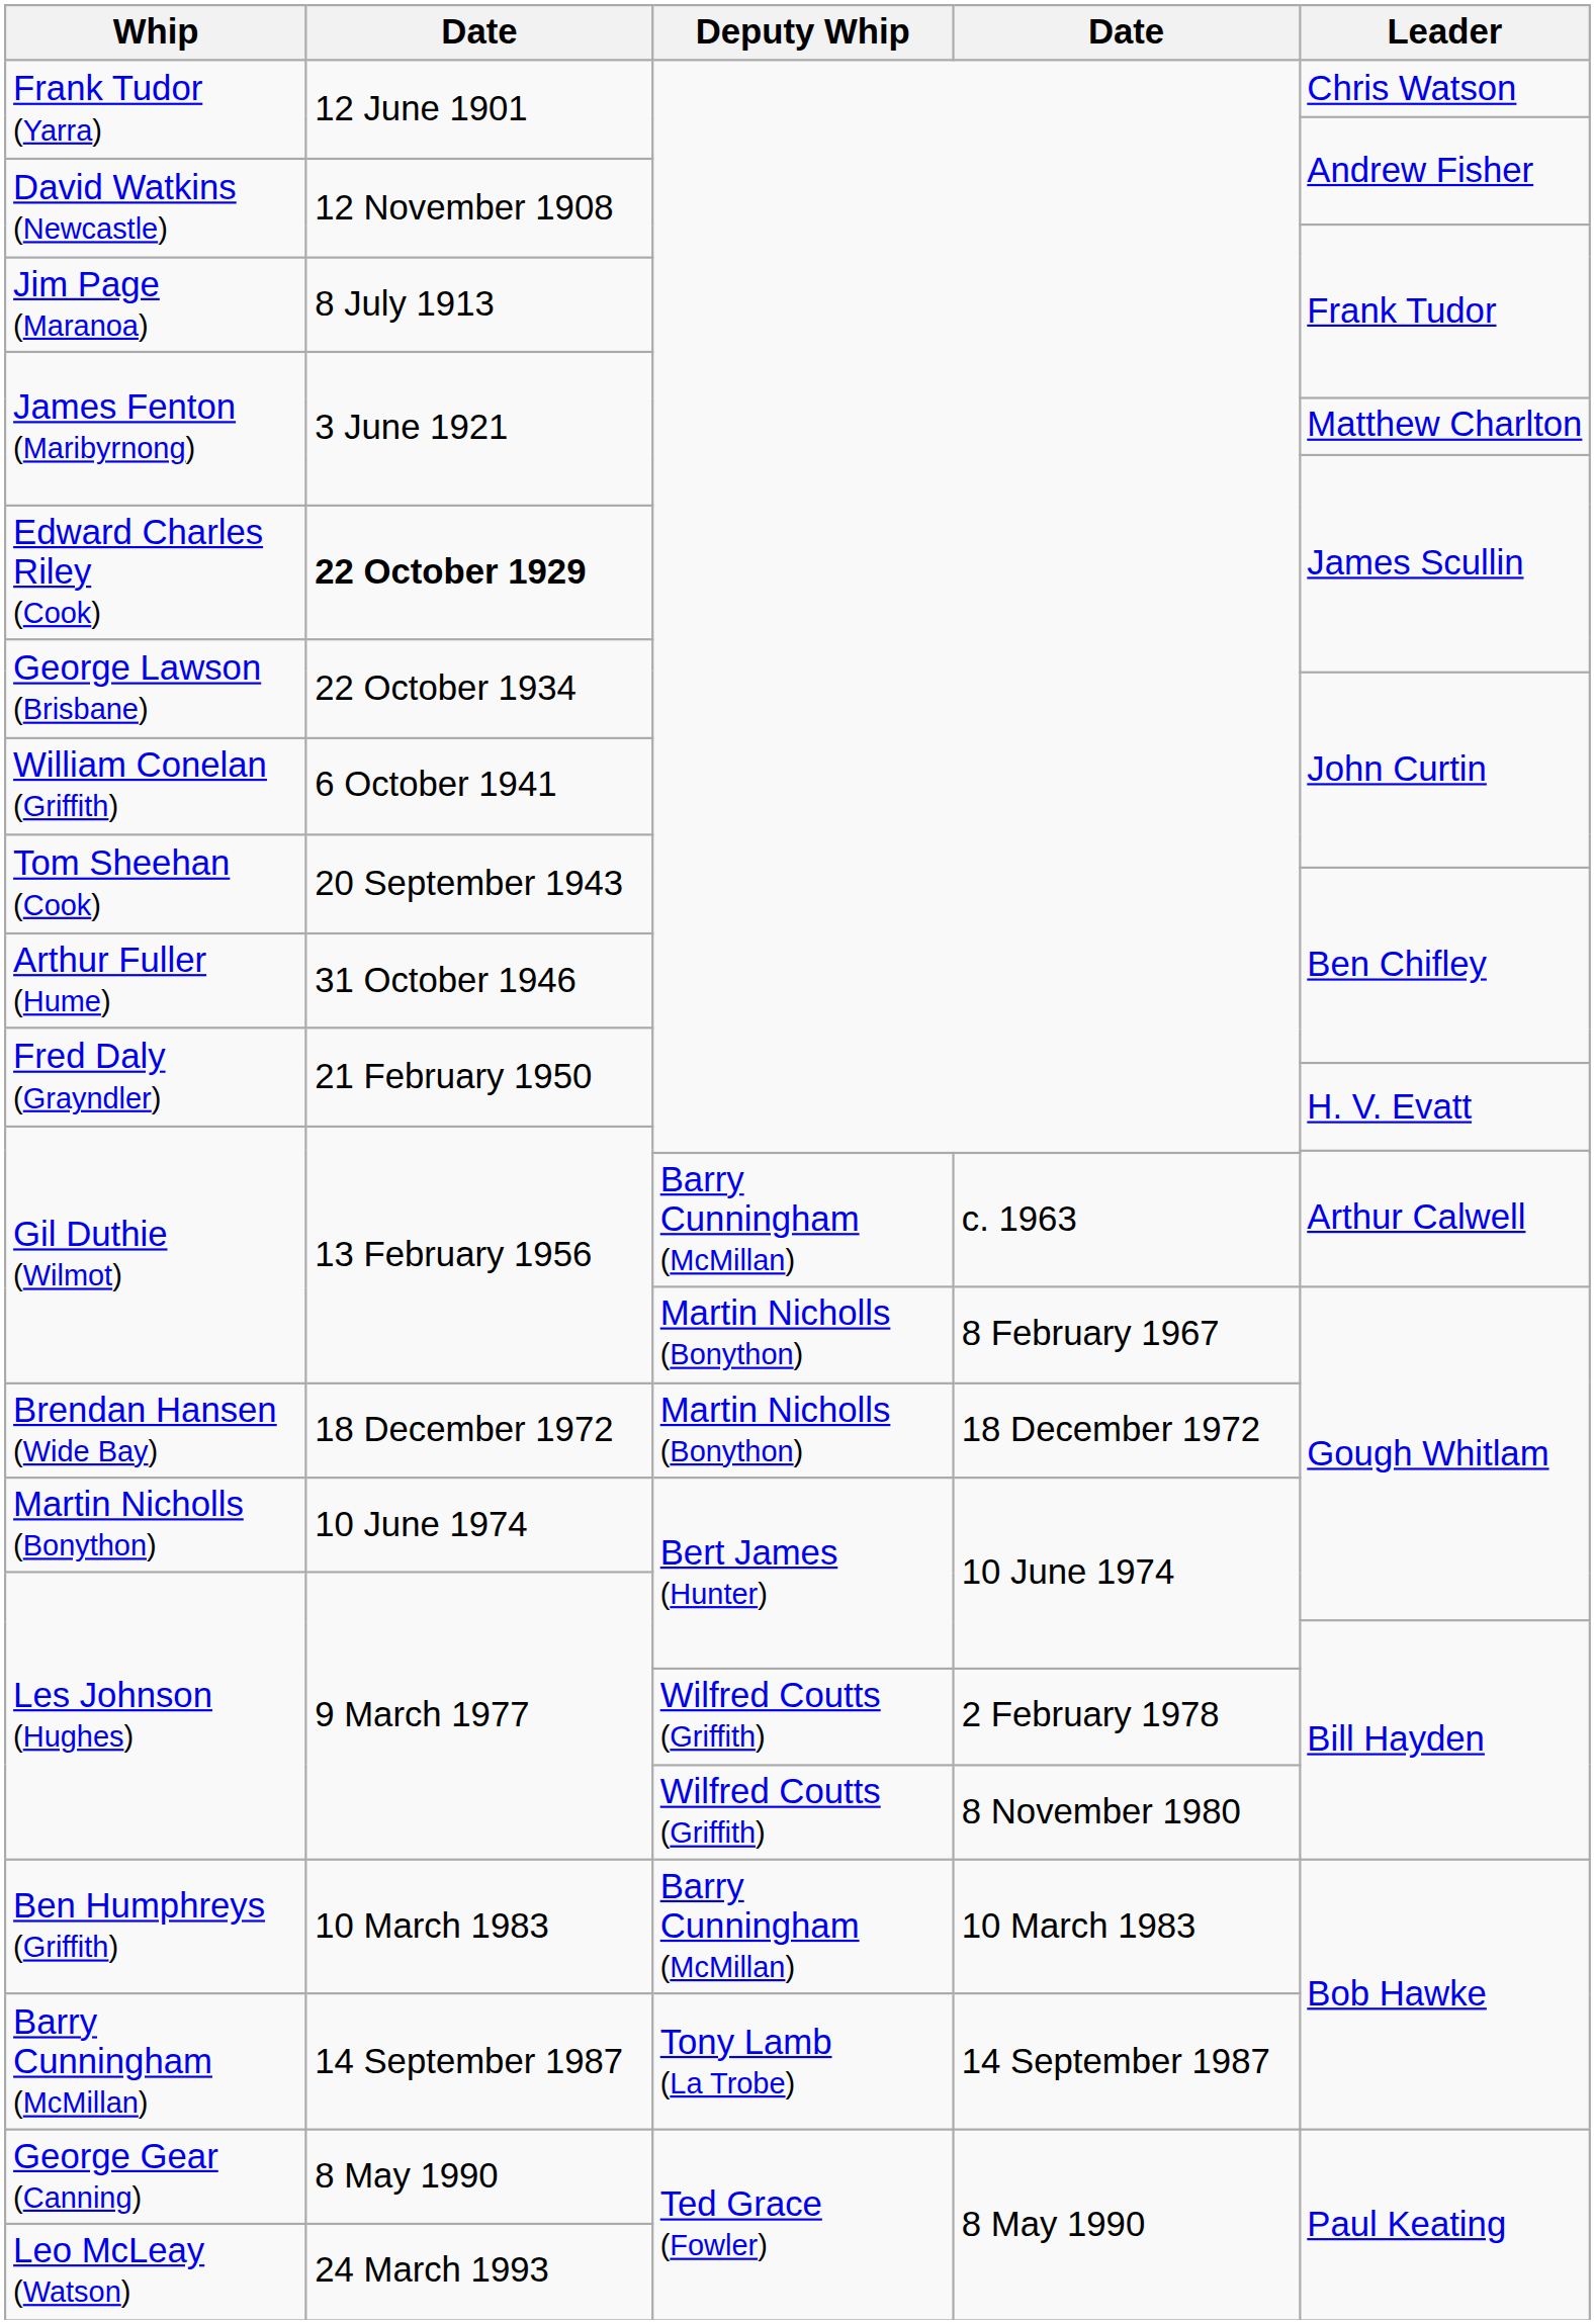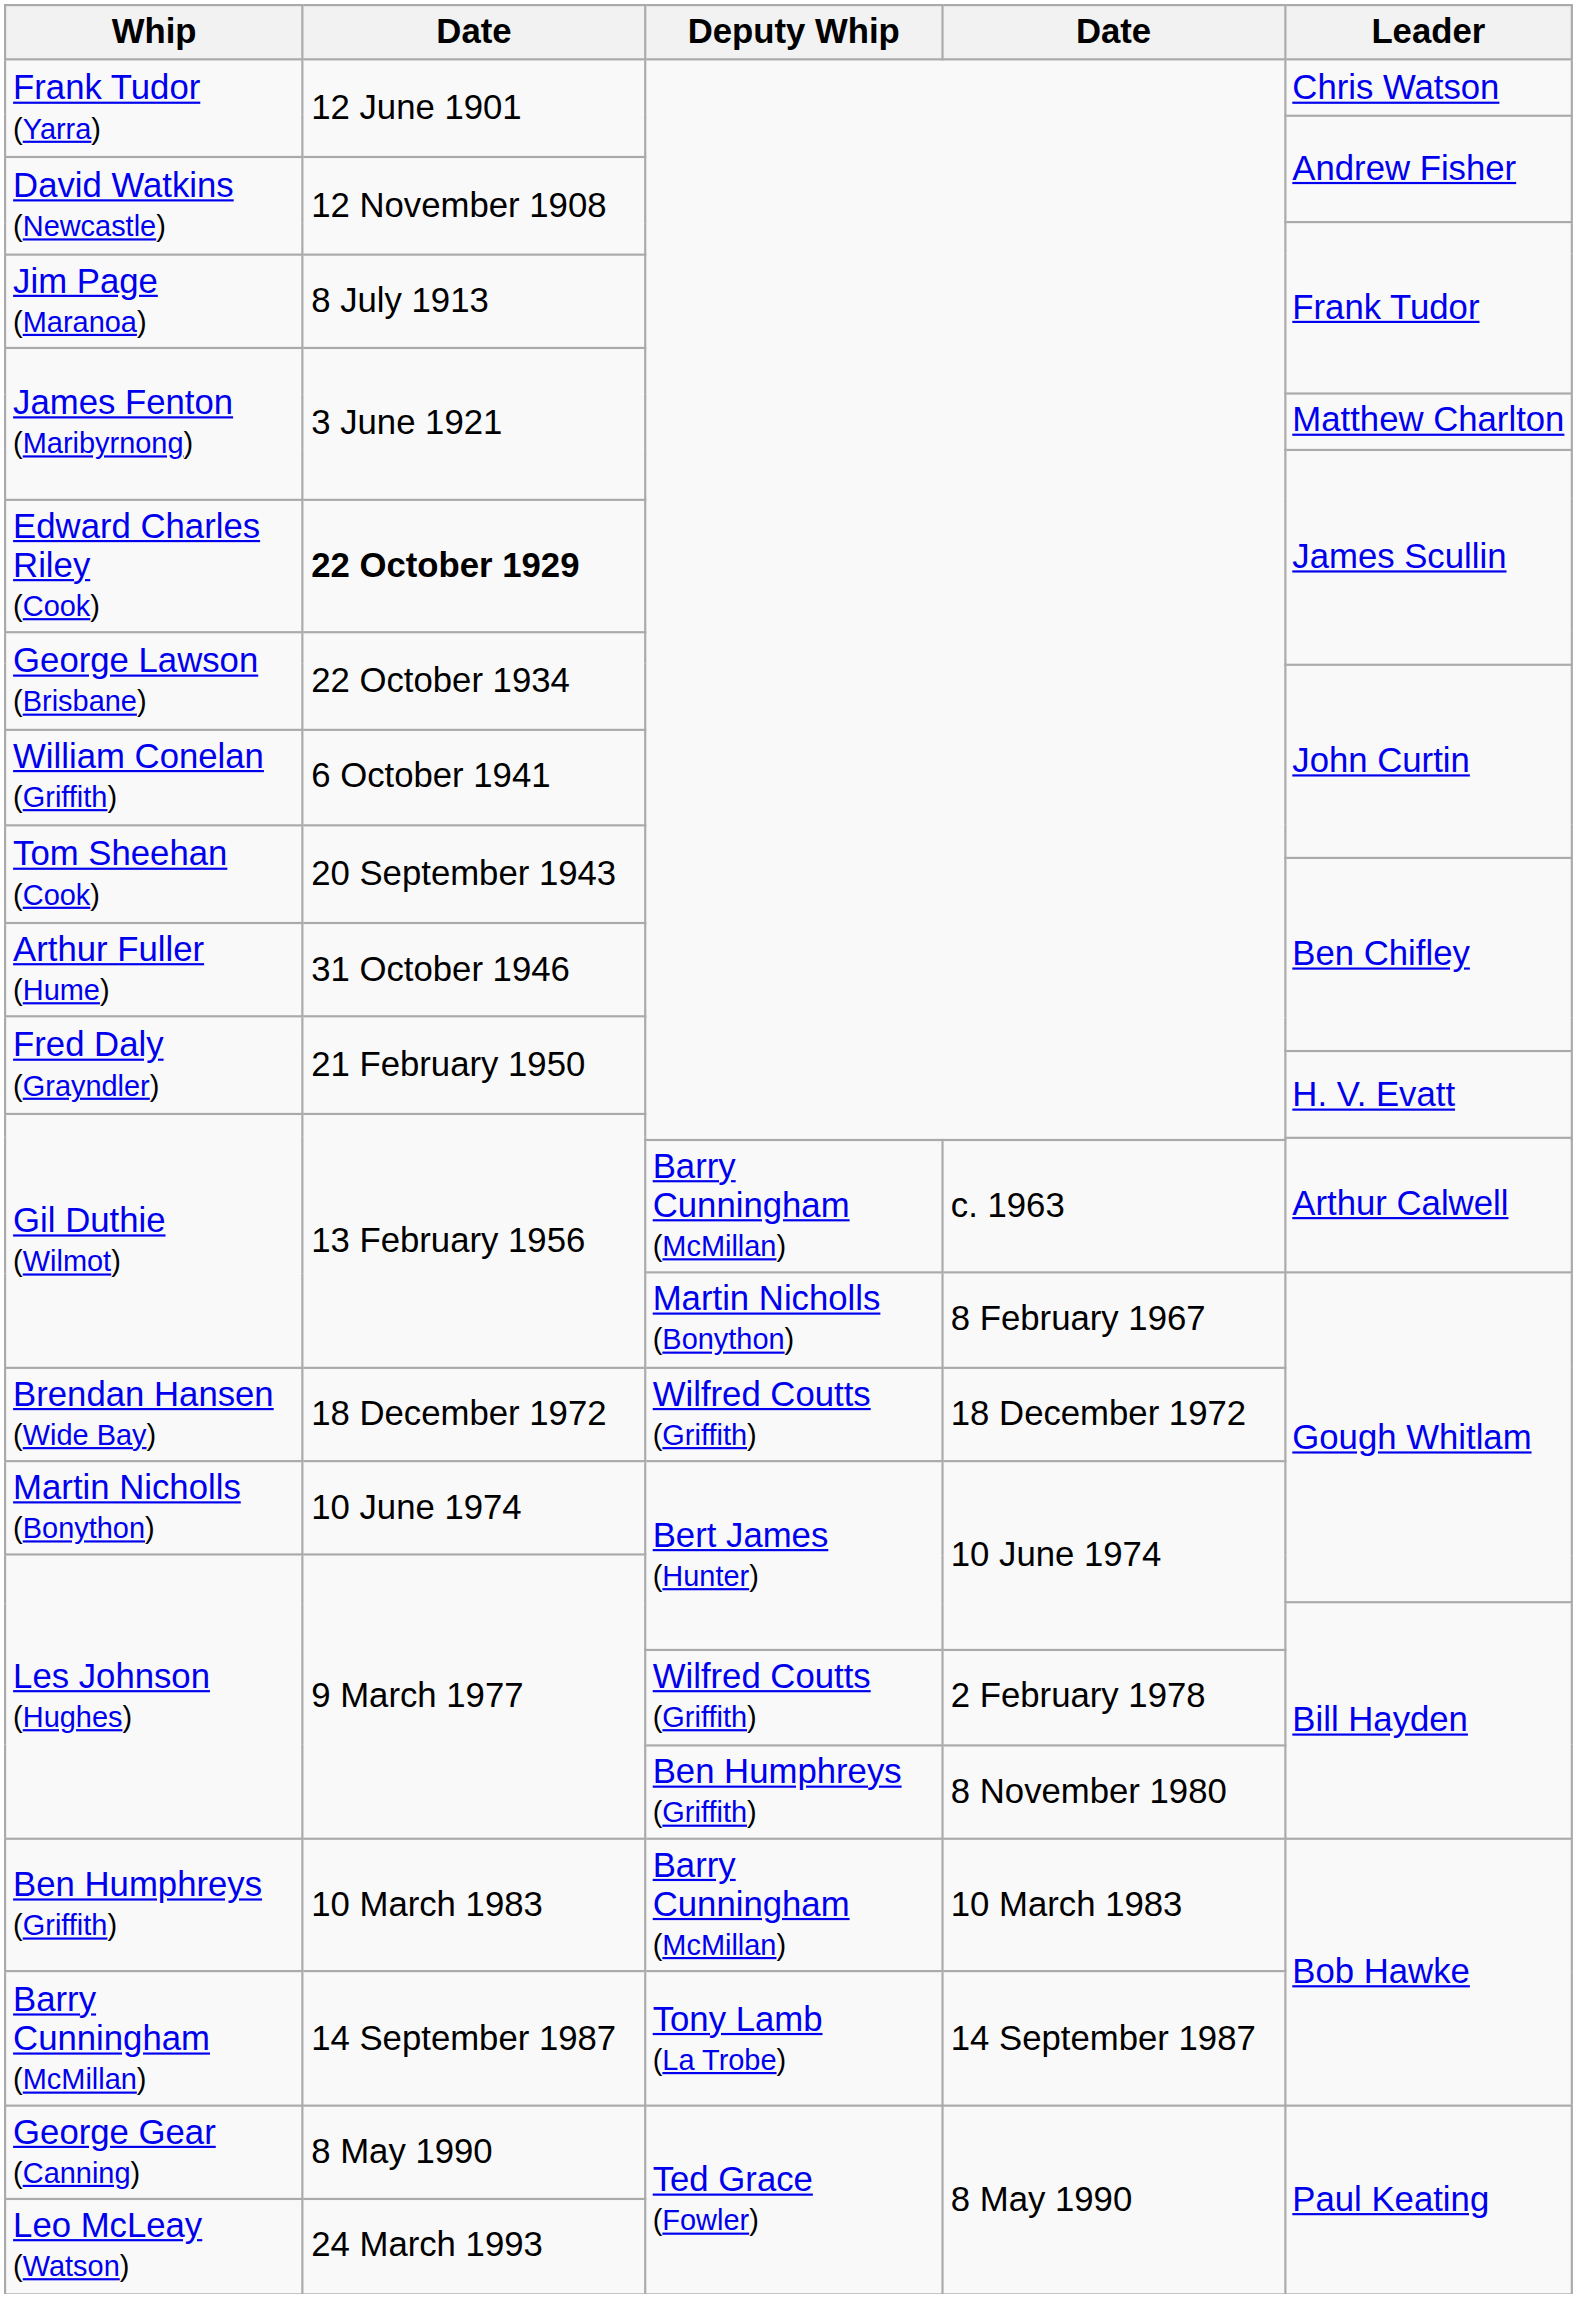 <table class="wikitable">
 <tr>
 <th width=130px>Whip</th>
 <th width=150px>Date</th>
 <th width=130px>Deputy Whip</th>
 <th width=150px>Date</th>
 <th>Leader</th>
 </tr>
 <tr>
 <td rowspan=2><a href='#'>Frank Tudor</a><br><small>(<a href='#'>Yarra</a>)</small></td>
 <td rowspan=2>12 June 1901</td>
 <td colspan=2 rowspan=19 height=490px></td>
 <td><a href='#'>Chris Watson</a></td>
 </tr>
 <tr>
 <td rowspan=2 height=40px><a href='#'>Andrew Fisher</a></td>
 </tr>
 <tr>
 <td rowspan=2><a href='#'>David Watkins</a><br><small>(<a href='#'>Newcastle</a>)</small></td>
 <td rowspan=2>12 November 1908</td>
 </tr>
 <tr>
 <td rowspan=3 height=70px><a href='#'>Frank Tudor</a></td>
 </tr>
 <tr>
 <td><a href='#'>Jim Page</a><br><small>(<a href='#'>Maranoa</a>)</small></td>
 <td>8 July 1913</td>
 </tr>
 <tr>
 <td rowspan=3 height=60px><a href='#'>James Fenton</a><br><small>(<a href='#'>Maribyrnong</a>)</small></td>
 <td rowspan=3>3 June 1921</td>
 </tr>
 <tr>
 <td><a href='#'>Matthew Charlton</a></td>
 </tr>
 <tr>
 <td rowspan=3 height=90px><a href='#'>James Scullin</a></td>
 </tr>
 <tr>
 <td><a href='#'>Edward Charles Riley</a><br><small>(<a href='#'>Cook</a>)</small></td>
 <td><strong>22 October 1929</strong></td>
 </tr>
 <tr>
 <td rowspan=2><a href='#'>George Lawson</a><br><small>(<a href='#'>Brisbane</a>)</small></td>
 <td rowspan=2>22 October 1934</td>
 </tr>
 <tr>
 <td rowspan=3 height=80px><a href='#'>John Curtin</a></td>
 </tr>
 <tr>
 <td><a href='#'>William Conelan</a><br><small>(<a href='#'>Griffith</a>)</small></td>
 <td>6 October 1941</td>
 </tr>
 <tr>
 <td rowspan=2><a href='#'>Tom Sheehan</a><br><small>(<a href='#'>Cook</a>)</small></td>
 <td rowspan=2>20 September 1943</td>
 </tr>
 <tr>
 <td rowspan=3 height=80px><a href='#'>Ben Chifley</a></td>
 </tr>
 <tr>
 <td><a href='#'>Arthur Fuller</a><br><small>(<a href='#'>Hume</a>)</small></td>
 <td>31 October 1946</td>
 </tr>
 <tr>
 <td rowspan=2><a href='#'>Fred Daly</a><br><small>(<a href='#'>Grayndler</a>)</small></td>
 <td rowspan=2>21 February 1950</td>
 </tr>
 <tr>
 <td rowspan=2 height=30px><a href='#'>H. V. Evatt</a></td>
 </tr>
 <tr>
 <td rowspan=4 height=60px><a href='#'>Gil Duthie</a><br><small>(<a href='#'>Wilmot</a>)</small></td>
 <td rowspan=4>13 February 1956</td>
 </tr>
 <tr>
 <td rowspan=2><a href='#'>Arthur Calwell</a></td>
 </tr>
 <tr>
 <td><a href='#'>Barry Cunningham</a><br><small>(<a href='#'>McMillan</a>)</small></td>
 <td>c. 1963</td>
 </tr>
 <tr>
 <td><a href='#'>Martin Nicholls</a><br><small>(<a href='#'>Bonython</a>)</small></td>
 <td>8 February 1967</td>
 <td rowspan=4><a href='#'>Gough Whitlam</a></td>
 </tr>
 <tr>
 <td><a href='#'>Brendan Hansen</a><br><small>(<a href='#'>Wide Bay</a>)</small></td>
 <td>18 December 1972</td>
-<td><a href='#'>Martin Nicholls</a><br><small>(<a href='#'>Bonython</a>)</small></td>
+<td><a href='#'>Wilfred Coutts</a><br><small>(<a href='#'>Griffith</a>)</small></td>
 <td>18 December 1972</td>
 </tr>
 <tr>
 <td><a href='#'>Martin Nicholls</a><br><small>(<a href='#'>Bonython</a>)</small></td>
 <td>10 June 1974</td>
 <td rowspan=3 height=80px><a href='#'>Bert James</a><br><small>(<a href='#'>Hunter</a>)</small></td>
 <td rowspan=3>10 June 1974</td>
 </tr>
 <tr>
 <td rowspan=4 height=120px><a href='#'>Les Johnson</a><br><small>(<a href='#'>Hughes</a>)</small></td>
 <td rowspan=4>9 March 1977</td>
 </tr>
 <tr>
 <td rowspan=3><a href='#'>Bill Hayden</a></td>
 </tr>
 <tr>
 <td><a href='#'>Wilfred Coutts</a><br><small>(<a href='#'>Griffith</a>)</small></td>
 <td>2 February 1978</td>
 </tr>
 <tr>
-<td><a href='#'>Wilfred Coutts</a><br><small>(<a href='#'>Griffith</a>)</small></td>
+<td><a href='#'>Ben Humphreys</a><br><small>(<a href='#'>Griffith</a>)</small></td>
 <td>8 November 1980</td>
 </tr>
 <tr>
 <td><a href='#'>Ben Humphreys</a><br><small>(<a href='#'>Griffith</a>)</small></td>
 <td>10 March 1983</td>
 <td><a href='#'>Barry Cunningham</a><br><small>(<a href='#'>McMillan</a>)</small></td>
 <td>10 March 1983</td>
 <td rowspan=3 height=100px><a href='#'>Bob Hawke</a></td>
 </tr>
 <tr>
 <td><a href='#'>Barry Cunningham</a><br><small>(<a href='#'>McMillan</a>)</small></td>
 <td>14 September 1987</td>
 <td><a href='#'>Tony Lamb</a><br><small>(<a href='#'>La Trobe</a>)</small></td>
 <td>14 September 1987</td>
 </tr>
 <tr>
 <td rowspan=2><a href='#'>George Gear</a><br><small>(<a href='#'>Canning</a>)</small></td>
 <td rowspan=2>8 May 1990</td>
 <td rowspan=3><a href='#'>Ted Grace</a><br><small>(<a href='#'>Fowler</a>)</small></td>
 <td rowspan=3>8 May 1990</td>
 </tr>
 <tr>
 <td rowspan=2><a href='#'>Paul Keating</a></td>
 </tr>
 <tr>
 <td><a href='#'>Leo McLeay</a><br><small>(<a href='#'>Watson</a>)</small></td>
 <td>24 March 1993</td>
 </tr>
 </table>
